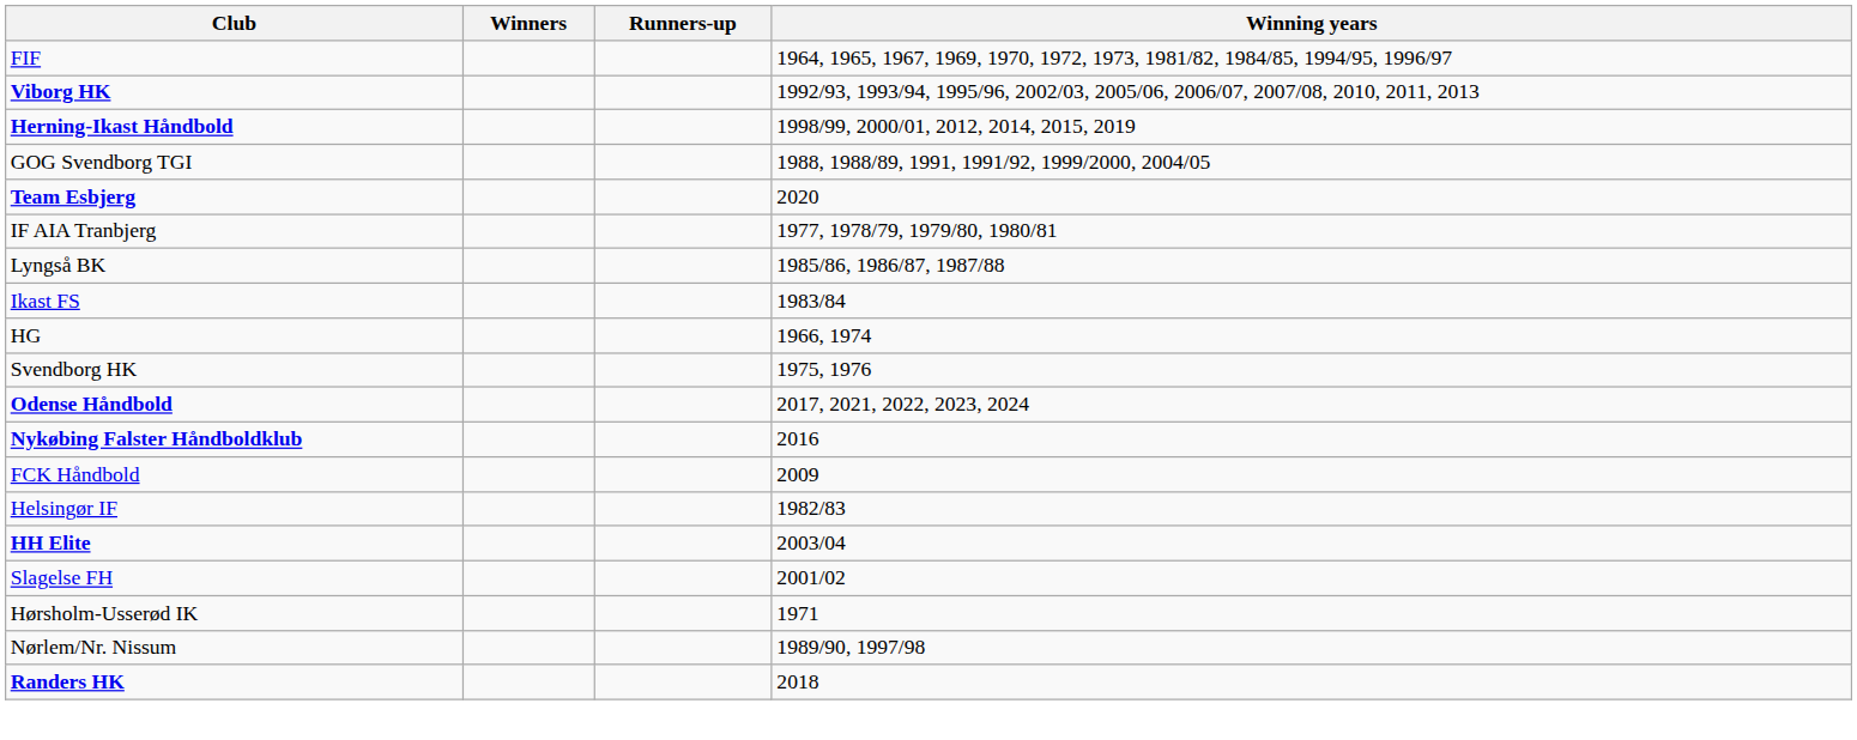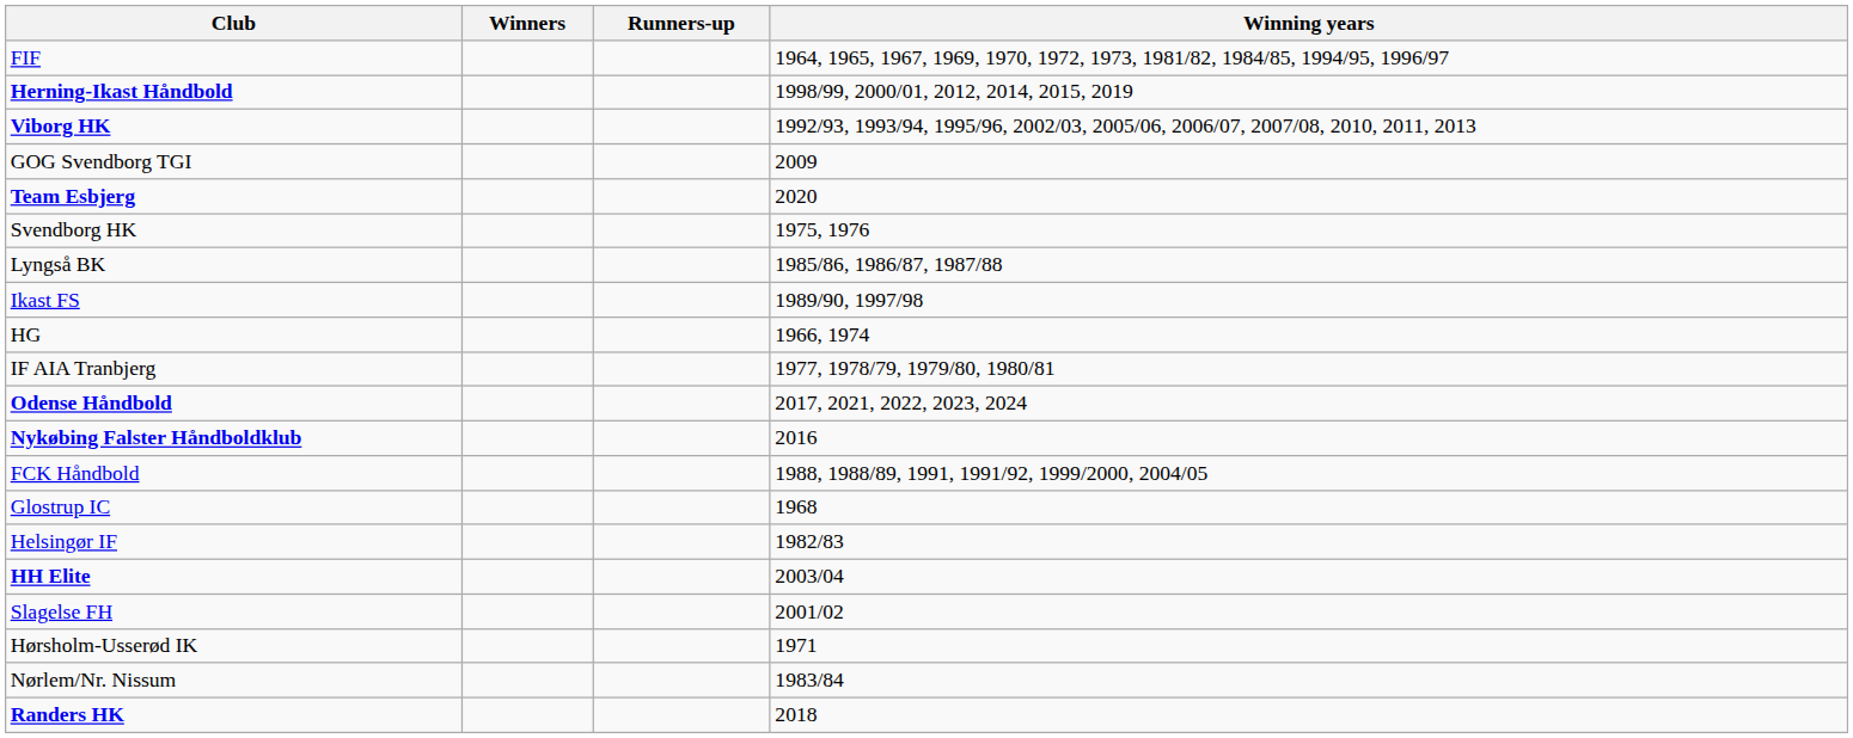 <table class="wikitable" style="font-size: 90%; width: 100%;">
 <tr>
 <th>Club</th>
 <th>Winners</th>
 <th>Runners-up</th>
 <th><strong>Winning</strong> years</th>
 </tr>
 <tr>
 <td><a href='#'>FIF</a></td>
 <td></td>
 <td></td>
 <td>1964, 1965, 1967, 1969, 1970, 1972, 1973, 1981/82, 1984/85, 1994/95, 1996/97</td>
 </tr>
 <tr>
+<td><strong><a href='#'>Herning-Ikast Håndbold</a></strong></td>
+<td></td>
+<td></td>
+<td>1998/99, 2000/01, 2012, 2014, 2015, 2019</td>
+</tr>
+<tr>
 <td><strong><a href='#'>Viborg HK</a></strong></td>
 <td></td>
 <td></td>
 <td>1992/93, 1993/94, 1995/96, 2002/03, 2005/06, 2006/07, 2007/08, 2010, 2011, 2013</td>
 </tr>
 <tr>
-<td><strong><a href='#'>Herning-Ikast Håndbold</a></strong></td>
-<td></td>
-<td></td>
-<td>1998/99, 2000/01, 2012, 2014, 2015, 2019</td>
-</tr>
-<tr>
 <td>GOG Svendborg TGI</td>
 <td></td>
 <td></td>
-<td>1988, 1988/89, 1991, 1991/92, 1999/2000, 2004/05</td>
+<td>2009</td>
 </tr>
 <tr>
 <td><strong><a href='#'>Team Esbjerg</a></strong></td>
 <td></td>
 <td></td>
 <td>2020</td>
 </tr>
 <tr>
-<td>IF AIA Tranbjerg</td>
+<td>Svendborg HK</td>
 <td></td>
 <td></td>
-<td>1977, 1978/79, 1979/80, 1980/81</td>
+<td>1975, 1976</td>
 </tr>
 <tr>
 <td>Lyngså BK</td>
 <td></td>
 <td></td>
 <td>1985/86, 1986/87, 1987/88</td>
 </tr>
 <tr>
 <td><a href='#'>Ikast FS</a></td>
 <td></td>
 <td></td>
-<td>1983/84</td>
+<td>1989/90, 1997/98</td>
 </tr>
 <tr>
 <td>HG</td>
 <td></td>
 <td></td>
 <td>1966, 1974</td>
 </tr>
 <tr>
-<td>Svendborg HK</td>
+<td>IF AIA Tranbjerg</td>
 <td></td>
 <td></td>
-<td>1975, 1976</td>
+<td>1977, 1978/79, 1979/80, 1980/81</td>
 </tr>
 <tr>
 <td><strong><a href='#'>Odense Håndbold</a></strong></td>
 <td></td>
 <td></td>
 <td>2017, 2021, 2022, 2023, 2024</td>
 </tr>
 <tr>
 <td><strong><a href='#'>Nykøbing Falster Håndboldklub</a></strong></td>
 <td></td>
 <td></td>
 <td>2016</td>
 </tr>
 <tr>
 <td><a href='#'>FCK Håndbold</a></td>
 <td></td>
 <td></td>
-<td>2009</td>
+<td>1988, 1988/89, 1991, 1991/92, 1999/2000, 2004/05</td>
+</tr>
+<tr>
+<td><a href='#'>Glostrup IC</a></td>
+<td></td>
+<td></td>
+<td>1968</td>
 </tr>
 <tr>
 <td><a href='#'>Helsingør IF</a></td>
 <td></td>
 <td></td>
 <td>1982/83</td>
 </tr>
 <tr>
 <td><strong><a href='#'>HH Elite</a></strong></td>
 <td></td>
 <td></td>
 <td>2003/04</td>
 </tr>
 <tr>
 <td><a href='#'>Slagelse FH</a></td>
 <td></td>
 <td></td>
 <td>2001/02</td>
 </tr>
 <tr>
 <td>Hørsholm-Usserød IK</td>
 <td></td>
 <td></td>
 <td>1971</td>
 </tr>
 <tr>
 <td>Nørlem/Nr. Nissum</td>
 <td></td>
 <td></td>
-<td>1989/90, 1997/98</td>
+<td>1983/84</td>
 </tr>
 <tr>
 <td><strong><a href='#'>Randers HK</a></strong></td>
 <td></td>
 <td></td>
 <td>2018</td>
 </tr>
 </table>
